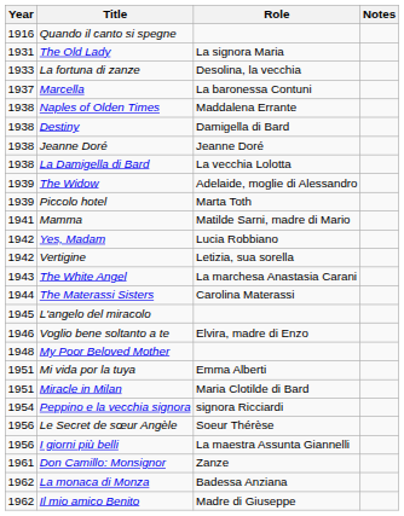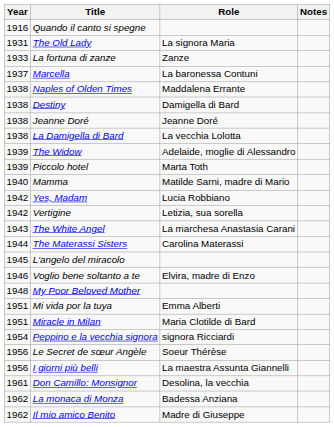 <table class="wikitable">
 <tr>
 <th>Year</th>
 <th>Title</th>
 <th>Role</th>
 <th>Notes</th>
 </tr>
 <tr>
 <td>1916</td>
 <td><em>Quando il canto si spegne</em></td>
 <td></td>
 <td></td>
 </tr>
 <tr>
 <td>1931</td>
 <td><em><a href='#'>The Old Lady</a></em></td>
 <td>La signora Maria</td>
 <td></td>
 </tr>
 <tr>
 <td>1933</td>
 <td><em>La fortuna di zanze</em></td>
-<td>Desolina, la vecchia</td>
+<td>Zanze</td>
 <td></td>
 </tr>
 <tr>
 <td>1937</td>
 <td><em><a href='#'>Marcella</a></em></td>
 <td>La baronessa Contuni</td>
 <td></td>
 </tr>
 <tr>
 <td>1938</td>
 <td><em><a href='#'>Naples of Olden Times</a></em></td>
 <td>Maddalena Errante</td>
 <td></td>
 </tr>
 <tr>
 <td>1938</td>
 <td><em><a href='#'>Destiny</a></em></td>
 <td>Damigella di Bard</td>
 <td></td>
 </tr>
 <tr>
 <td>1938</td>
 <td><em>Jeanne Doré</em></td>
 <td>Jeanne Doré</td>
 <td></td>
 </tr>
 <tr>
 <td>1938</td>
 <td><em><a href='#'>La Damigella di Bard</a></em></td>
 <td>La vecchia Lolotta</td>
 <td></td>
 </tr>
 <tr>
 <td>1939</td>
 <td><em><a href='#'>The Widow</a></em></td>
 <td>Adelaide, moglie di Alessandro</td>
 <td></td>
 </tr>
 <tr>
 <td>1939</td>
 <td><em>Piccolo hotel</em></td>
 <td>Marta Toth</td>
 <td></td>
 </tr>
 <tr>
-<td>1941</td>
+<td>1940</td>
 <td><em>Mamma</em></td>
 <td>Matilde Sarni, madre di Mario</td>
 <td></td>
 </tr>
 <tr>
 <td>1942</td>
 <td><em><a href='#'>Yes, Madam</a></em></td>
 <td>Lucia Robbiano</td>
 <td></td>
 </tr>
 <tr>
 <td>1942</td>
 <td><em>Vertigine</em></td>
 <td>Letizia, sua sorella</td>
 <td></td>
 </tr>
 <tr>
 <td>1943</td>
 <td><em><a href='#'>The White Angel</a></em></td>
 <td>La marchesa Anastasia Carani</td>
 <td></td>
 </tr>
 <tr>
 <td>1944</td>
 <td><em><a href='#'>The Materassi Sisters</a></em></td>
 <td>Carolina Materassi</td>
 <td></td>
 </tr>
 <tr>
 <td>1945</td>
 <td><em>L'angelo del miracolo</em></td>
 <td></td>
 <td></td>
 </tr>
 <tr>
 <td>1946</td>
 <td><em>Voglio bene soltanto a te</em></td>
 <td>Elvira, madre di Enzo</td>
 <td></td>
 </tr>
 <tr>
 <td>1948</td>
 <td><em><a href='#'>My Poor Beloved Mother</a></em></td>
 <td></td>
 <td></td>
 </tr>
 <tr>
 <td>1951</td>
 <td><em>Mi vida por la tuya</em></td>
 <td>Emma Alberti</td>
 <td></td>
 </tr>
 <tr>
 <td>1951</td>
 <td><em><a href='#'>Miracle in Milan</a></em></td>
 <td>Maria Clotilde di Bard</td>
 <td></td>
 </tr>
 <tr>
 <td>1954</td>
 <td><em><a href='#'>Peppino e la vecchia signora</a></em></td>
 <td>signora Ricciardi</td>
 <td></td>
 </tr>
 <tr>
 <td>1956</td>
 <td><em>Le Secret de sœur Angèle</em></td>
 <td>Soeur Thérèse</td>
 <td></td>
 </tr>
 <tr>
 <td>1956</td>
 <td><em><a href='#'>I giorni più belli</a></em></td>
 <td>La maestra Assunta Giannelli</td>
 <td></td>
 </tr>
 <tr>
 <td>1961</td>
 <td><em><a href='#'>Don Camillo: Monsignor</a></em></td>
-<td>Zanze</td>
+<td>Desolina, la vecchia</td>
 <td></td>
 </tr>
 <tr>
 <td>1962</td>
 <td><em><a href='#'>La monaca di Monza</a></em></td>
 <td>Badessa Anziana</td>
 <td></td>
 </tr>
 <tr>
 <td>1962</td>
 <td><em><a href='#'>Il mio amico Benito</a></em></td>
 <td>Madre di Giuseppe</td>
 <td></td>
 </tr>
 </table>
